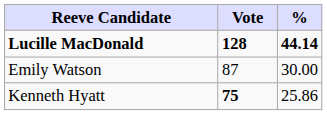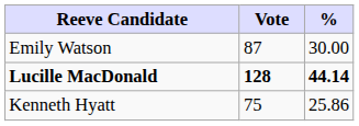 <table class="wikitable">
 <tr>
 <th style="background:#ddf; width:200px;">Reeve Candidate</th>
 <th style="background:#ddf; width:50px;">Vote</th>
 <th style="background:#ddf; width:30px;">%</th>
 </tr>
 <tr>
+<td>Emily Watson</td>
+<td>87</td>
+<td>30.00</td>
+</tr>
+<tr>
 <td><strong>Lucille MacDonald</strong></td>
 <td><strong>128</strong></td>
 <td><strong>44.14</strong></td>
 </tr>
 <tr>
-<td>Emily Watson</td>
-<td>87</td>
-<td>30.00</td>
-</tr>
-<tr>
 <td>Kenneth Hyatt</td>
-<td><strong>75</strong></td>
+<td>75</td>
 <td>25.86</td>
 </tr>
 </table>
